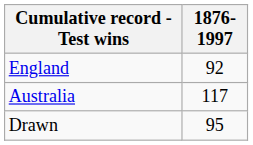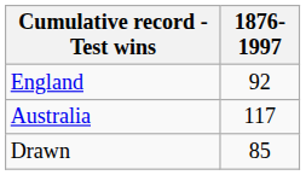 <table class="wikitable" style="text-align:center;">
 <tr>
 <th width="150">Cumulative record - Test wins</th>
 <th width="50">1876-1997</th>
 </tr>
 <tr>
 <td style="text-align:left;"><a href='#'>England</a></td>
 <td>92</td>
 </tr>
 <tr>
 <td style="text-align:left;"><a href='#'>Australia</a></td>
 <td>117</td>
 </tr>
 <tr>
 <td style="text-align:left;">Drawn</td>
-<td>95</td>
+<td>85</td>
 </tr>
 </table>
